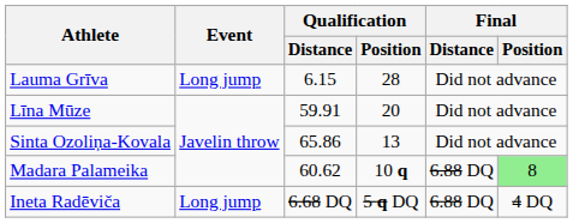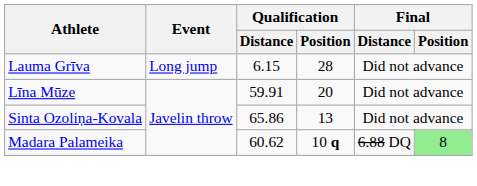 <table class=wikitable style="font-size:90%">
 <tr>
 <th rowspan="2">Athlete</th>
 <th rowspan="2">Event</th>
 <th colspan="2">Qualification</th>
 <th colspan="2">Final</th>
 </tr>
 <tr style="font-size:95%">
 <th>Distance</th>
 <th>Position</th>
 <th>Distance</th>
 <th>Position</th>
 </tr>
 <tr align=center>
 <td align=left><a href='#'>Lauma Grīva</a></td>
 <td align=left><a href='#'>Long jump</a></td>
 <td>6.15</td>
 <td>28</td>
 <td colspan=2>Did not advance</td>
 </tr>
 <tr align=center>
 <td align=left><a href='#'>Līna Mūze</a></td>
 <td align=left rowspan=3><a href='#'>Javelin throw</a></td>
 <td>59.91</td>
 <td>20</td>
 <td colspan=2>Did not advance</td>
 </tr>
 <tr align=center>
 <td align=left><a href='#'>Sinta Ozoliņa-Kovala</a></td>
 <td>65.86</td>
 <td>13</td>
 <td colspan=2>Did not advance</td>
 </tr>
 <tr align=center>
 <td align=left><a href='#'>Madara Palameika</a></td>
 <td>60.62</td>
 <td>10 <strong>q</strong></td>
 <td><s>6.88</s> DQ</td>
 <td style="background: lightgreen;">8</td>
 </tr>
-<tr align=center>
-<td align=left><a href='#'>Ineta Radēviča</a></td>
-<td align=left><a href='#'>Long jump</a></td>
-<td><s>6.68</s> DQ</td>
-<td><s>5 <strong>q</strong></s> DQ</td>
-<td><s>6.88</s> DQ</td>
-<td><s>4</s> DQ</td>
-</tr>
 </table>
